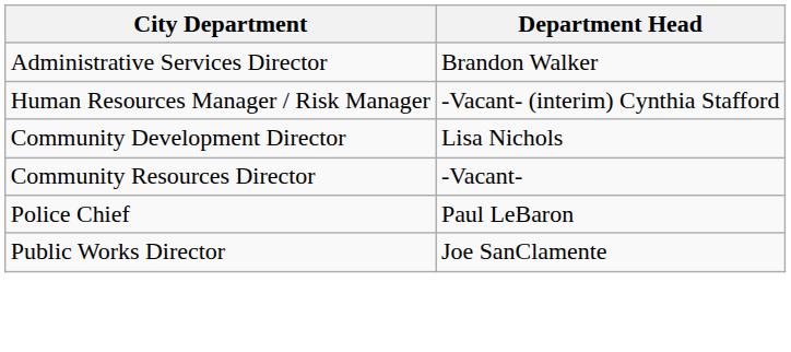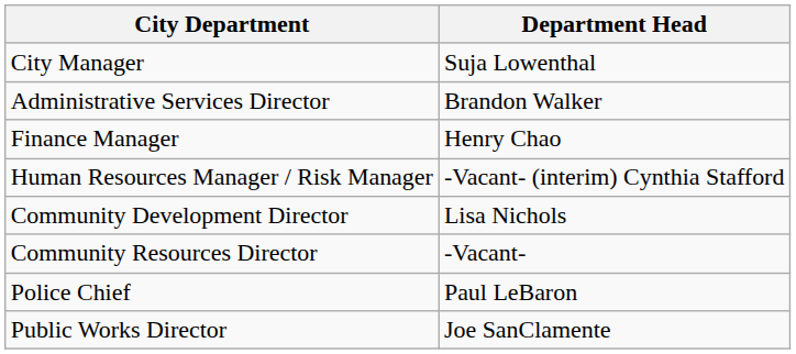 <table class="wikitable">
 <tr>
 <th>City Department</th>
 <th>Department Head</th>
 </tr>
 <tr>
+<td>City Manager</td>
+<td>Suja Lowenthal</td>
+</tr>
+<tr>
 <td>Administrative Services Director</td>
 <td>Brandon Walker</td>
+</tr>
+<tr>
+<td>Finance Manager</td>
+<td>Henry Chao</td>
 </tr>
 <tr>
 <td>Human Resources Manager / Risk Manager</td>
 <td>-Vacant-  (interim) Cynthia Stafford</td>
 </tr>
 <tr>
 <td>Community Development Director</td>
 <td>Lisa Nichols</td>
 </tr>
 <tr>
 <td>Community Resources Director</td>
 <td>-Vacant-</td>
 </tr>
 <tr>
 <td>Police Chief</td>
 <td>Paul LeBaron</td>
 </tr>
 <tr>
 <td>Public Works Director</td>
 <td>Joe SanClamente</td>
 </tr>
 </table>
